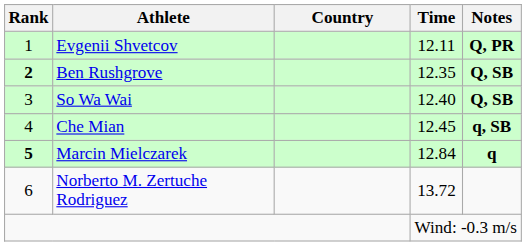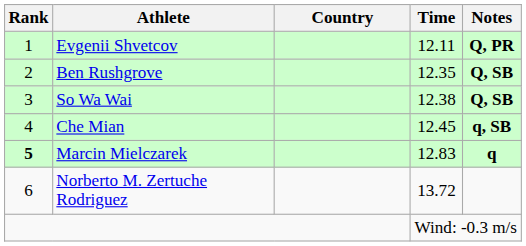 <table class="wikitable sortable" style="text-align:center">
 <tr>
 <th>Rank</th>
 <th style="width:200px">Athlete</th>
 <th style="width:120px">Country</th>
 <th>Time</th>
 <th>Notes</th>
 </tr>
 <tr style="background:#cfc;">
 <td>1</td>
 <td style="text-align:left;"><a href='#'>Evgenii Shvetcov</a></td>
 <td style="text-align:left;"></td>
 <td>12.11</td>
 <td><strong>Q, PR</strong></td>
 </tr>
 <tr style="background:#cfc;">
-<td><strong>2</strong></td>
+<td>2</td>
 <td style="text-align:left;"><a href='#'>Ben Rushgrove</a></td>
 <td style="text-align:left;"></td>
 <td>12.35</td>
 <td><strong>Q, SB</strong></td>
 </tr>
 <tr style="background:#cfc;">
 <td>3</td>
 <td style="text-align:left;"><a href='#'>So Wa Wai</a></td>
 <td style="text-align:left;"></td>
-<td>12.40</td>
+<td>12.38</td>
 <td><strong>Q, SB</strong></td>
 </tr>
 <tr style="background:#cfc;">
 <td>4</td>
 <td style="text-align:left;"><a href='#'>Che Mian</a></td>
 <td style="text-align:left;"></td>
 <td>12.45</td>
 <td><strong>q, SB</strong></td>
 </tr>
 <tr style="background:#cfc;">
 <td><strong>5</strong></td>
 <td style="text-align:left;"><a href='#'>Marcin Mielczarek</a></td>
 <td style="text-align:left;"></td>
-<td>12.84</td>
+<td>12.83</td>
 <td><strong>q</strong></td>
 </tr>
 <tr>
 <td>6</td>
 <td style="text-align:left;"><a href='#'>Norberto M. Zertuche Rodriguez</a></td>
 <td style="text-align:left;"></td>
 <td>13.72</td>
 <td></td>
 </tr>
 <tr class="sortbottom">
 <td colspan="3"></td>
 <td colspan="2">Wind: -0.3 m/s</td>
 </tr>
 </table>
